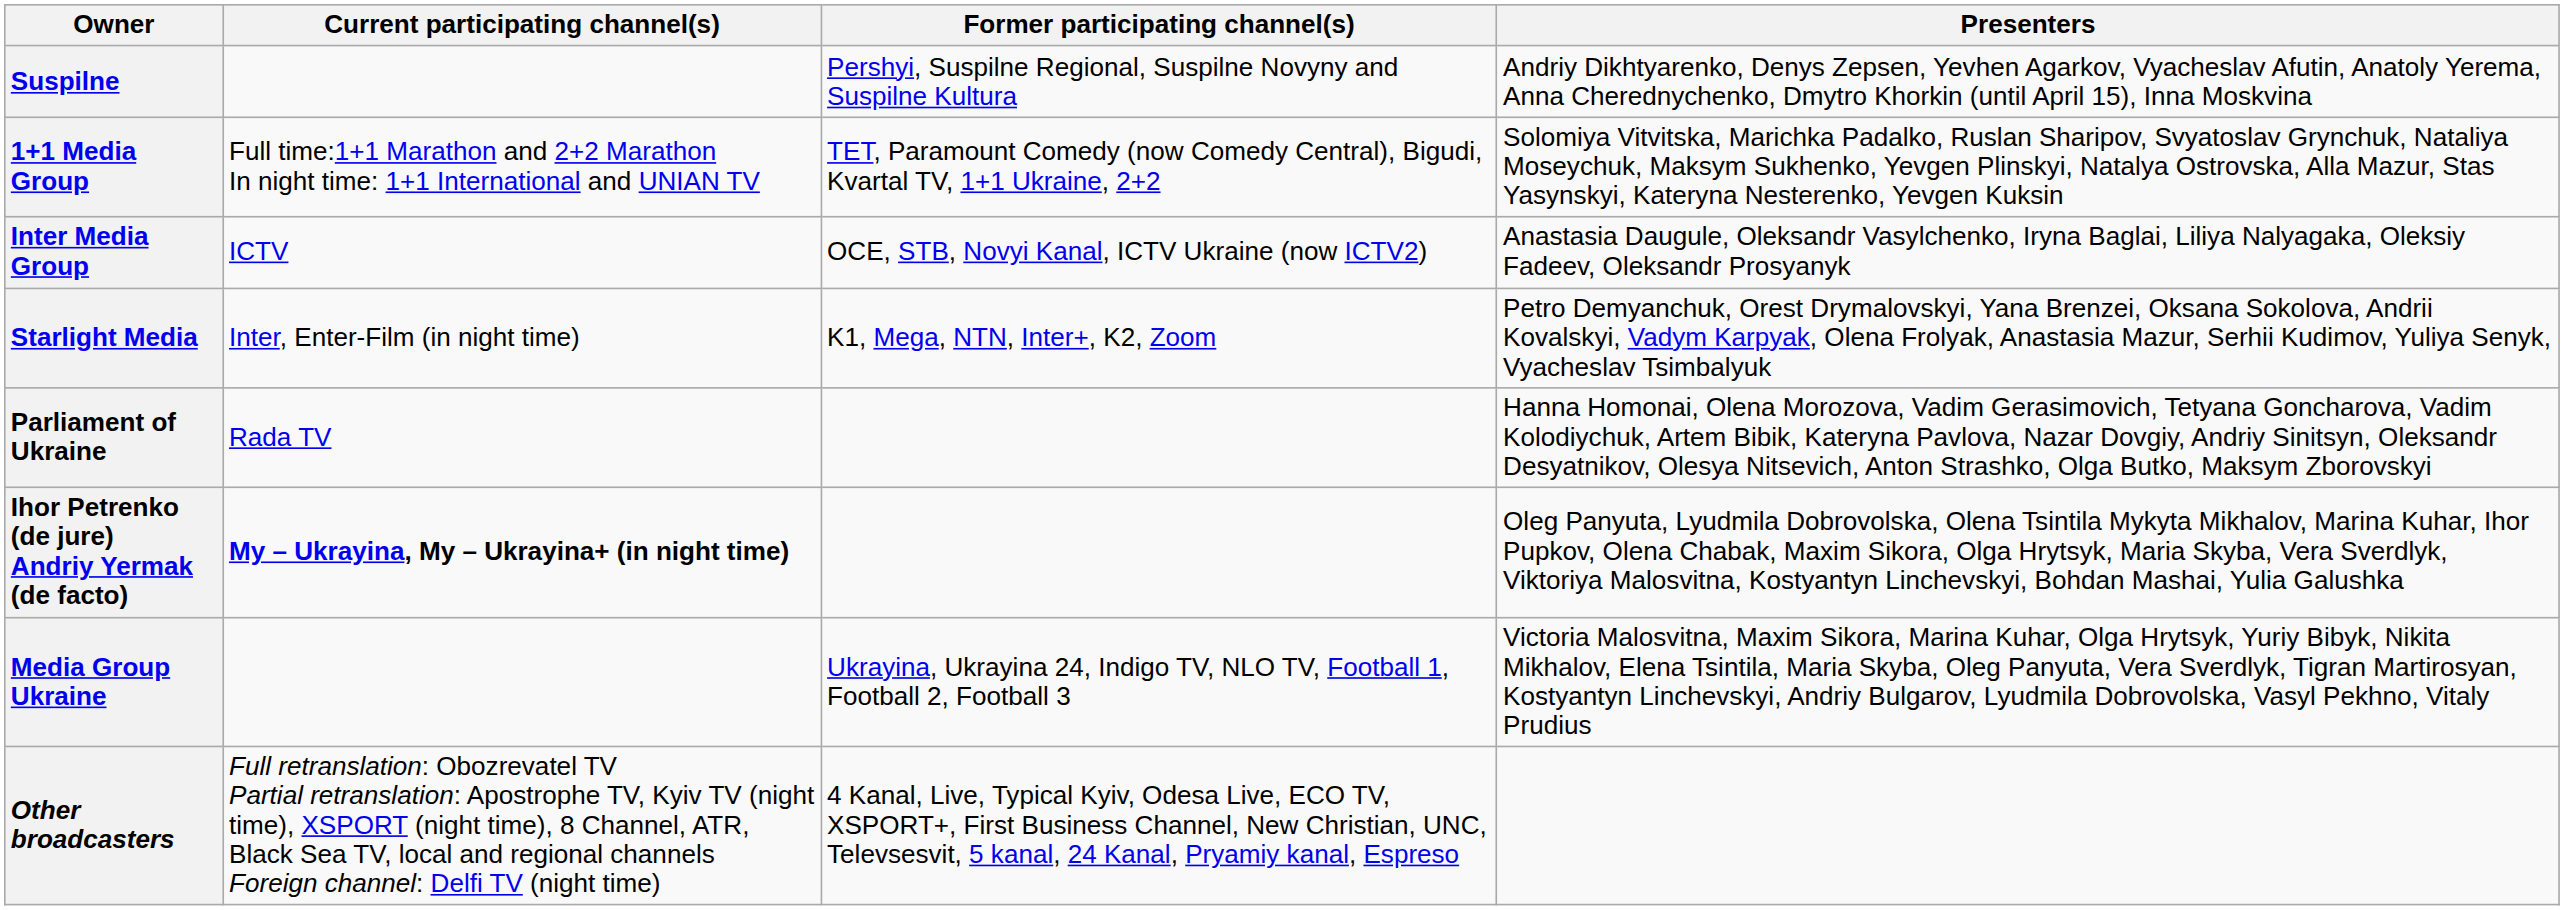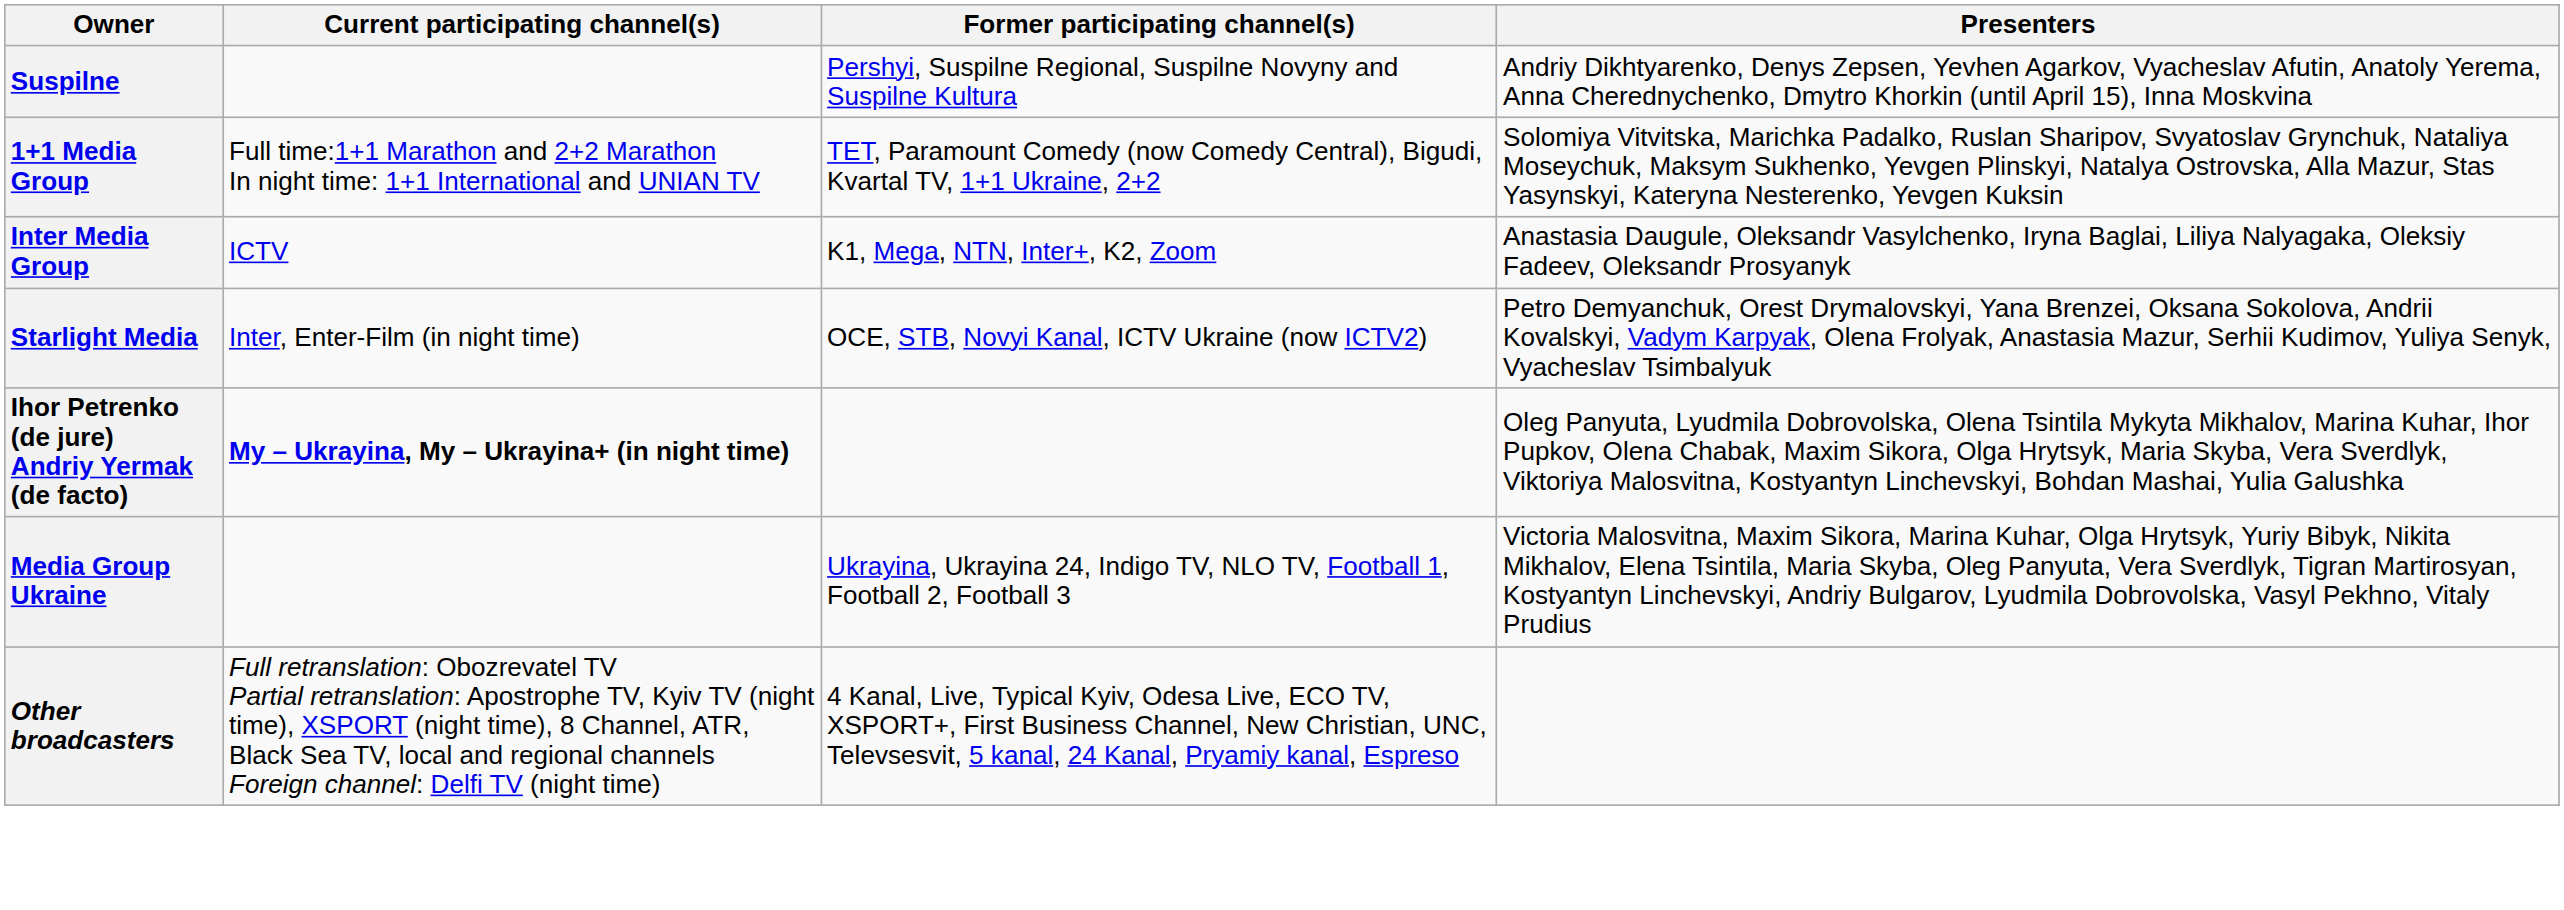 <table class="wikitable plainrowheaders">
 <tr>
 <th scope="col">Owner</th>
 <th scope="col">Current participating channel(s)</th>
 <th scope="col">Former participating channel(s)</th>
 <th scope="col">Presenters</th>
 </tr>
 <tr>
 <th style="text-align:left;"><a href='#'>Suspilne</a></th>
 <td></td>
 <td><a href='#'>Pershyi</a>, Suspilne Regional, Suspilne Novyny and <a href='#'>Suspilne Kultura</a></td>
 <td>Andriy Dikhtyarenko, Denys Zepsen, Yevhen Agarkov, Vyacheslav Afutin, Anatoly Yerema, Anna Cherednychenko, Dmytro Khorkin (until April 15), Inna Moskvina</td>
 </tr>
 <tr>
 <th style="text-align:left;"><a href='#'>1+1 Media Group</a></th>
 <td>Full time:<a href='#'>1+1 Marathon</a> and <a href='#'>2+2 Marathon</a><br>In night time: <a href='#'>1+1 International</a> and <a href='#'>UNIAN TV</a></td>
 <td><a href='#'>TET</a>, Paramount Comedy (now Comedy Central), Bigudi, Kvartal TV, <a href='#'>1+1 Ukraine</a>, <a href='#'>2+2</a></td>
 <td>Solomiya Vitvitska, Marichka Padalko, Ruslan Sharipov, Svyatoslav Grynchuk, Nataliya Moseychuk, Maksym Sukhenko, Yevgen Plinskyi, Natalya Ostrovska, Alla Mazur, Stas Yasynskyi, Kateryna Nesterenko, Yevgen Kuksin</td>
 </tr>
 <tr>
 <th style="text-align:left;"><a href='#'>Inter Media Group</a></th>
 <td><a href='#'>ICTV</a></td>
-<td>OCE, <a href='#'>STB</a>, <a href='#'>Novyi Kanal</a>, ICTV Ukraine (now <a href='#'>ICTV2</a>)</td>
+<td>K1, <a href='#'>Mega</a>, <a href='#'>NTN</a>, <a href='#'>Inter+</a>, K2, <a href='#'>Zoom</a></td>
 <td>Anastasia Daugule, Oleksandr Vasylchenko, Iryna Baglai, Liliya Nalyagaka, Oleksiy Fadeev, Oleksandr Prosyanyk</td>
 </tr>
 <tr>
 <th style="text-align:left;"><a href='#'>Starlight Media</a></th>
 <td><a href='#'>Inter</a>, Enter-Film (in night time)</td>
-<td>K1, <a href='#'>Mega</a>, <a href='#'>NTN</a>, <a href='#'>Inter+</a>, K2, <a href='#'>Zoom</a></td>
+<td>OCE, <a href='#'>STB</a>, <a href='#'>Novyi Kanal</a>, ICTV Ukraine (now <a href='#'>ICTV2</a>)</td>
 <td>Petro Demyanchuk, Orest Drymalovskyi, Yana Brenzei, Oksana Sokolova, Andrii Kovalskyi, <a href='#'>Vadym Karpyak</a>, Olena Frolyak, Anastasia Mazur, Serhii Kudimov, Yuliya Senyk, Vyacheslav Tsimbalyuk</td>
-</tr>
-<tr>
-<th style="text-align:left;">Parliament of Ukraine</th>
-<td><a href='#'>Rada TV</a></td>
-<td></td>
-<td>Hanna Homonai, Olena Morozova, Vadim Gerasimovich, Tetyana Goncharova, Vadim Kolodiychuk, Artem Bibik, Kateryna Pavlova, Nazar Dovgiy, Andriy Sinitsyn, Oleksandr Desyatnikov, Olesya Nitsevich, Anton Strashko, Olga Butko, Maksym Zborovskyi</td>
 </tr>
 <tr>
 <th style="text-align:left;">Ihor Petrenko (de jure)<br><a href='#'>Andriy Yermak</a> (de facto)</th>
 <td><strong><a href='#'>My – Ukrayina</a>, My – Ukrayina+ (in night time)</strong></td>
 <td></td>
 <td>Oleg Panyuta, Lyudmila Dobrovolska, Olena Tsintila Mykyta Mikhalov, Marina Kuhar, Ihor Pupkov, Olena Chabak, Maxim Sikora, Olga Hrytsyk, Maria Skyba, Vera Sverdlyk, Viktoriya Malosvitna, Kostyantyn Linchevskyi, Bohdan Mashai, Yulia Galushka</td>
 </tr>
 <tr>
 <th style="text-align:left;"><a href='#'>Media Group Ukraine</a></th>
 <td></td>
 <td><a href='#'>Ukrayina</a>, Ukrayina 24, Indigo TV, NLO TV, <a href='#'>Football 1</a>, Football 2, Football 3</td>
 <td>Victoria Malosvitna, Maxim Sikora, Marina Kuhar, Olga Hrytsyk, Yuriy Bibyk, Nikita Mikhalov, Elena Tsintila, Maria Skyba, Oleg Panyuta, Vera Sverdlyk, Tigran Martirosyan, Kostyantyn Linchevskyi, Andriy Bulgarov, Lyudmila Dobrovolska, Vasyl Pekhno, Vitaly Prudius</td>
 </tr>
 <tr>
 <th style="text-align:left;"><em>Other broadcasters</em></th>
 <td><em>Full retranslation</em>: Obozrevatel TV<br><em>Partial retranslation</em>: Apostrophe TV, Kyiv TV (night time), <a href='#'>XSPORT</a> (night time), 8 Channel, ATR, Black Sea TV, local and regional channels<br><em>Foreign channel</em>: <a href='#'>Delfi TV</a> (night time)</td>
 <td>4 Kanal, Live, Typical Kyiv, Odesa Live, ECO TV, XSPORT+, First Business Channel, New Christian, UNC, Televsesvit, <a href='#'>5 kanal</a>, <a href='#'>24 Kanal</a>, <a href='#'>Pryamiy kanal</a>, <a href='#'>Espreso</a></td>
 <td></td>
 </tr>
 </table>
